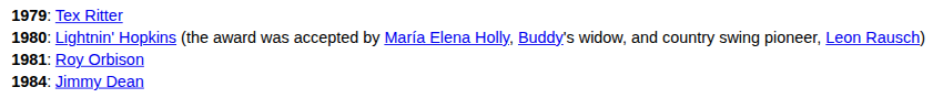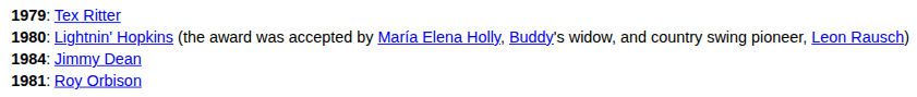 <table valign="top"; border="0" cellpadding="1" style="color: black; background-color: #FFFFFF;">
 <tr valign="top">
 <td width="5%" style="text-align:right"><strong>1979</strong>:</td>
 <td width="95%" style="text-align:left"><a href='#'>Tex Ritter</a></td>
 </tr>
 <tr valign="top">
 <td width="5%" style="text-align:right"><strong>1980</strong>:</td>
 <td width="95%" style="text-align:left"><a href='#'>Lightnin' Hopkins</a> (the award was accepted by <a href='#'>María Elena Holly</a>, <a href='#'>Buddy</a>'s widow, and country swing pioneer, <a href='#'>Leon Rausch</a>)</td>
 </tr>
 <tr valign="top">
+<td width="5%" style="text-align:right"><strong>1984</strong>:</td>
+<td width="95%" style="text-align:left"><a href='#'>Jimmy Dean</a></td>
+</tr>
+<tr valign="top">
 <td width="5%" style="text-align:right"><strong>1981</strong>:</td>
 <td width="95%" style="text-align:left"><a href='#'>Roy Orbison</a></td>
 </tr>
-<tr valign="top">
-<td width="5%" style="text-align:right"><strong>1984</strong>:</td>
-<td width="95%" style="text-align:left"><a href='#'>Jimmy Dean</a></td>
-</tr>
 </table>
